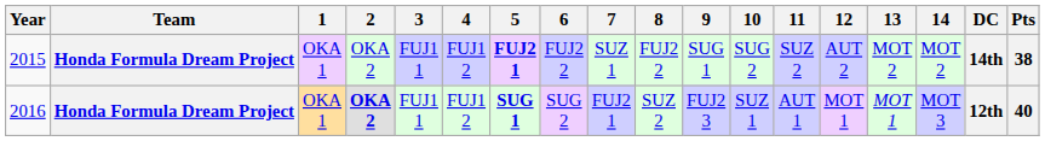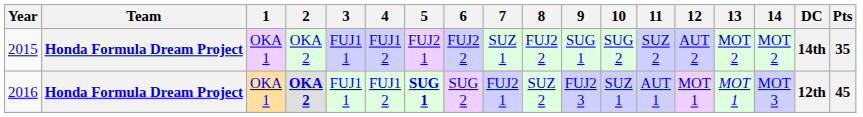 <table class="wikitable" style="text-align:center; font-size:85%">
 <tr>
 <th>Year</th>
 <th>Team</th>
 <th>1</th>
 <th>2</th>
 <th>3</th>
 <th>4</th>
 <th>5</th>
 <th>6</th>
 <th>7</th>
 <th>8</th>
 <th>9</th>
 <th>10</th>
 <th>11</th>
 <th>12</th>
 <th>13</th>
 <th>14</th>
 <th>DC</th>
 <th>Pts</th>
 </tr>
 <tr>
 <td><a href='#'>2015</a></td>
 <th nowrap><a href='#'>Honda Formula Dream Project</a></th>
 <td style="background:#efcfff"><a href='#'>OKA<br>1</a><br></td>
 <td style="background:#DFFFDF"><a href='#'>OKA<br>2</a><br></td>
 <td style="background:#CFCFFF"><a href='#'>FUJ1<br>1</a><br></td>
 <td style="background:#CFCFFF"><a href='#'>FUJ1<br>2</a><br></td>
-<td style="background:#efcfff"><strong><a href='#'>FUJ2<br>1</a><br></strong></td>
+<td style="background:#efcfff"><a href='#'>FUJ2<br>1</a><br></td>
 <td style="background:#CFCFFF"><a href='#'>FUJ2<br>2</a><br></td>
 <td style="background:#DFFFDF"><a href='#'>SUZ<br>1</a><br></td>
 <td style="background:#DFFFDF"><a href='#'>FUJ2<br>2</a><br></td>
 <td style="background:#DFFFDF"><a href='#'>SUG<br>1</a><br></td>
 <td style="background:#DFFFDF"><a href='#'>SUG<br>2</a><br></td>
 <td style="background:#CFCFFF"><a href='#'>SUZ<br>2</a><br></td>
 <td style="background:#CFCFFF"><a href='#'>AUT<br>2</a><br></td>
 <td style="background:#DFFFDF"><a href='#'>MOT<br>2</a><br></td>
 <td style="background:#DFFFDF"><a href='#'>MOT<br>2</a><br></td>
 <th style="background:#">14th</th>
-<th style="background:#">38</th>
+<th style="background:#">35</th>
 </tr>
 <tr>
 <td><a href='#'>2016</a></td>
 <th nowrap><a href='#'>Honda Formula Dream Project</a></th>
 <td style="background:#FFDF9F"><a href='#'>OKA<br>1</a><br></td>
 <td style="background:#DFDFDF"><strong><a href='#'>OKA<br>2</a><br></strong></td>
 <td style="background:#DFFFDF"><a href='#'>FUJ1<br>1</a><br></td>
 <td style="background:#DFFFDF"><a href='#'>FUJ1<br>2</a><br></td>
 <td style="background:#DFFFDF"><strong><a href='#'>SUG<br>1</a><br></strong></td>
 <td style="background:#efcfff"><a href='#'>SUG<br>2</a><br></td>
 <td style="background:#CFCFFF"><a href='#'>FUJ2<br>1</a><br></td>
 <td style="background:#DFFFDF"><a href='#'>SUZ<br>2</a><br></td>
 <td style="background:#CFCFFF"><a href='#'>FUJ2<br>3</a><br></td>
 <td style="background:#CFCFFF"><a href='#'>SUZ<br>1</a><br></td>
 <td style="background:#CFCFFF"><a href='#'>AUT<br>1</a><br></td>
 <td style="background:#EFCFFF"><a href='#'>MOT<br>1</a><br></td>
 <td style="background:#DFFFDF"><em><a href='#'>MOT<br>1</a><br></em></td>
 <td style="background:#CFCFFF"><a href='#'>MOT<br>3</a><br></td>
 <th style="background:#">12th</th>
-<th style="background:#">40</th>
+<th style="background:#">45</th>
 </tr>
 </table>
